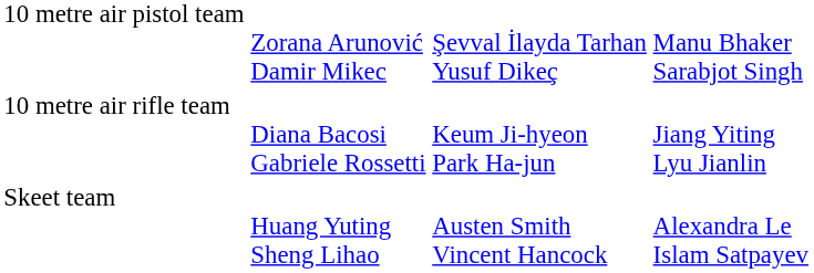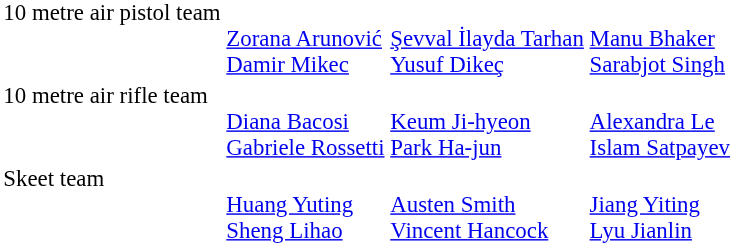 <table>
 <tr valign="top">
 <td>10 metre air pistol team<br></td>
 <td><br> <a href='#'>Zorana Arunović</a><br><a href='#'>Damir Mikec</a></td>
 <td><br><a href='#'>Şevval İlayda Tarhan</a><br><a href='#'>Yusuf Dikeç</a></td>
 <td> <br> <a href='#'>Manu Bhaker</a> <br> <a href='#'>Sarabjot Singh</a></td>
 </tr>
 <tr valign="top">
 <td>10 metre air rifle team<br></td>
 <td><br><a href='#'>Diana Bacosi</a><br><a href='#'>Gabriele Rossetti</a></td>
 <td> <br> <a href='#'>Keum Ji-hyeon</a> <br> <a href='#'>Park Ha-jun</a></td>
-<td> <br> <a href='#'>Jiang Yiting</a> <br> <a href='#'>Lyu Jianlin</a></td>
+<td> <br> <a href='#'>Alexandra Le</a> <br> <a href='#'>Islam Satpayev</a></td>
 </tr>
 <tr valign="top">
 <td>Skeet team<br></td>
 <td> <br> <a href='#'>Huang Yuting</a> <br> <a href='#'>Sheng Lihao</a></td>
 <td><br><a href='#'>Austen Smith</a><br><a href='#'>Vincent Hancock</a></td>
-<td> <br> <a href='#'>Alexandra Le</a> <br> <a href='#'>Islam Satpayev</a></td>
+<td> <br> <a href='#'>Jiang Yiting</a> <br> <a href='#'>Lyu Jianlin</a></td>
 </tr>
 </table>
